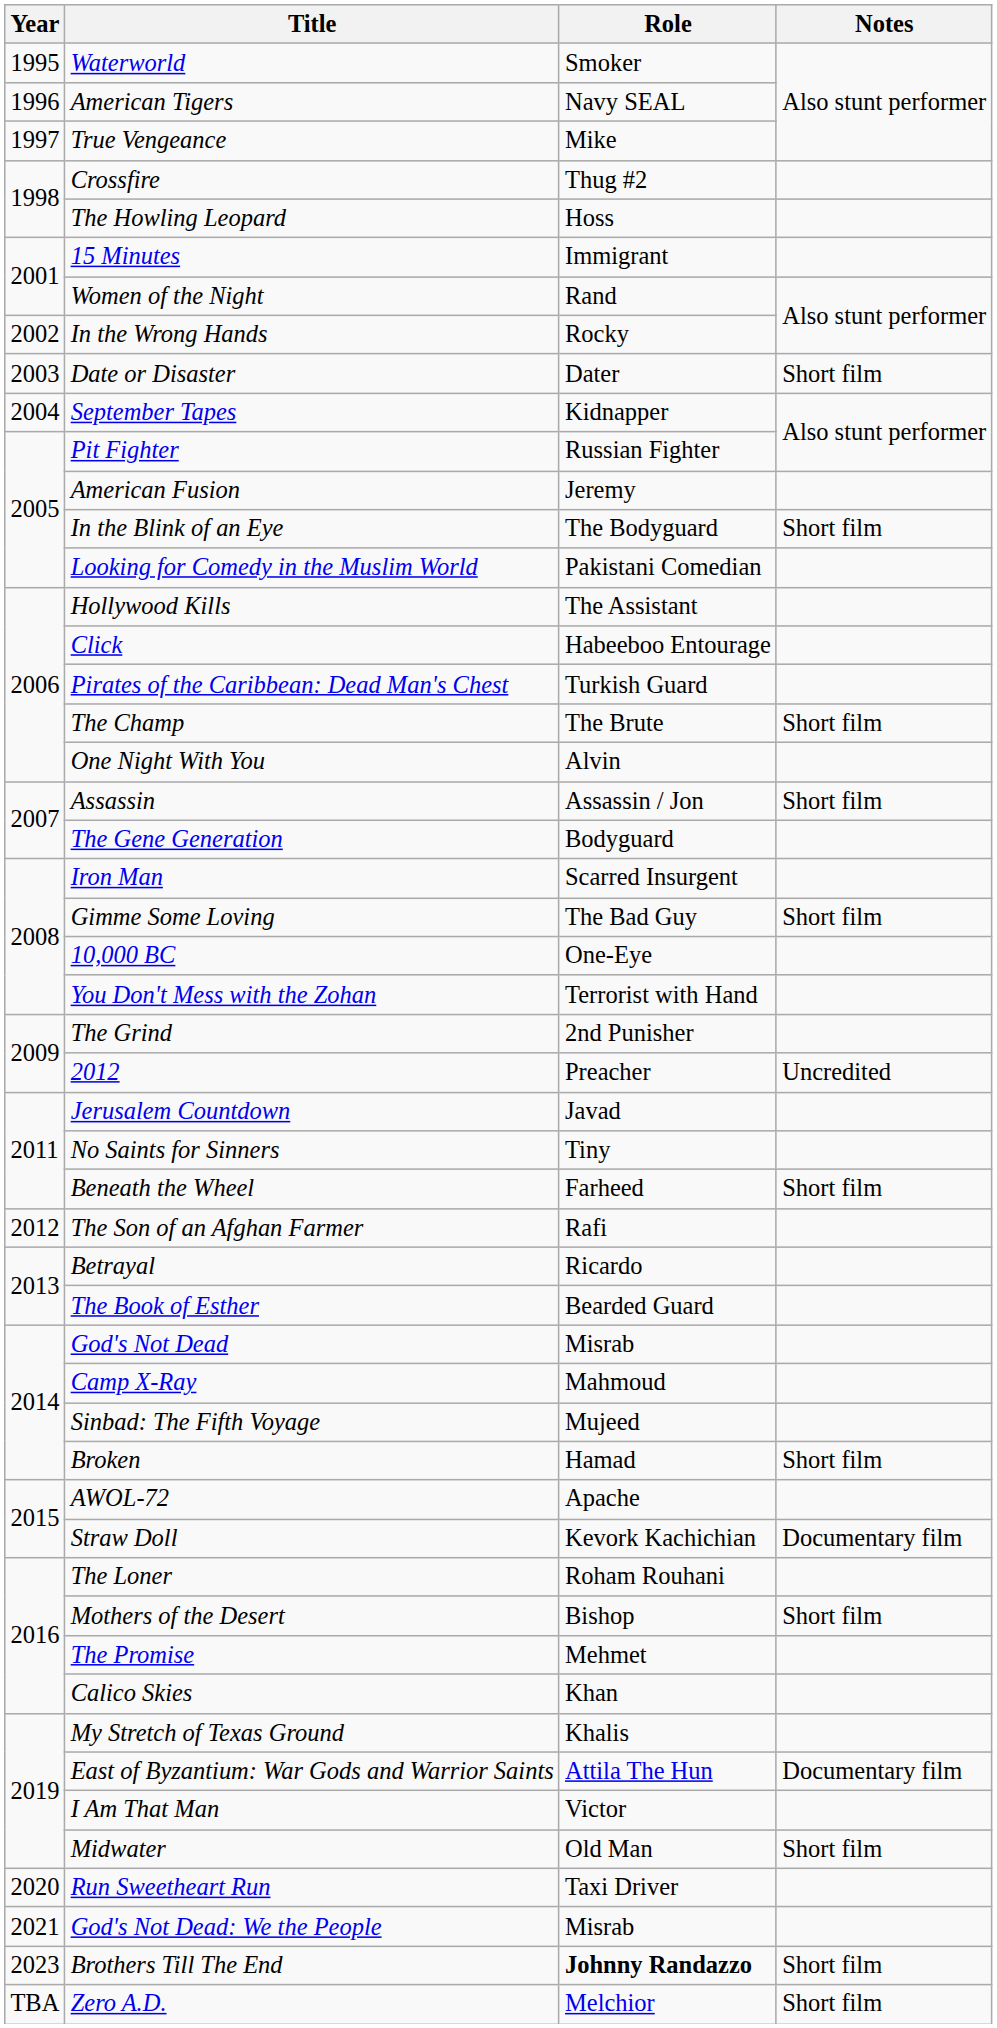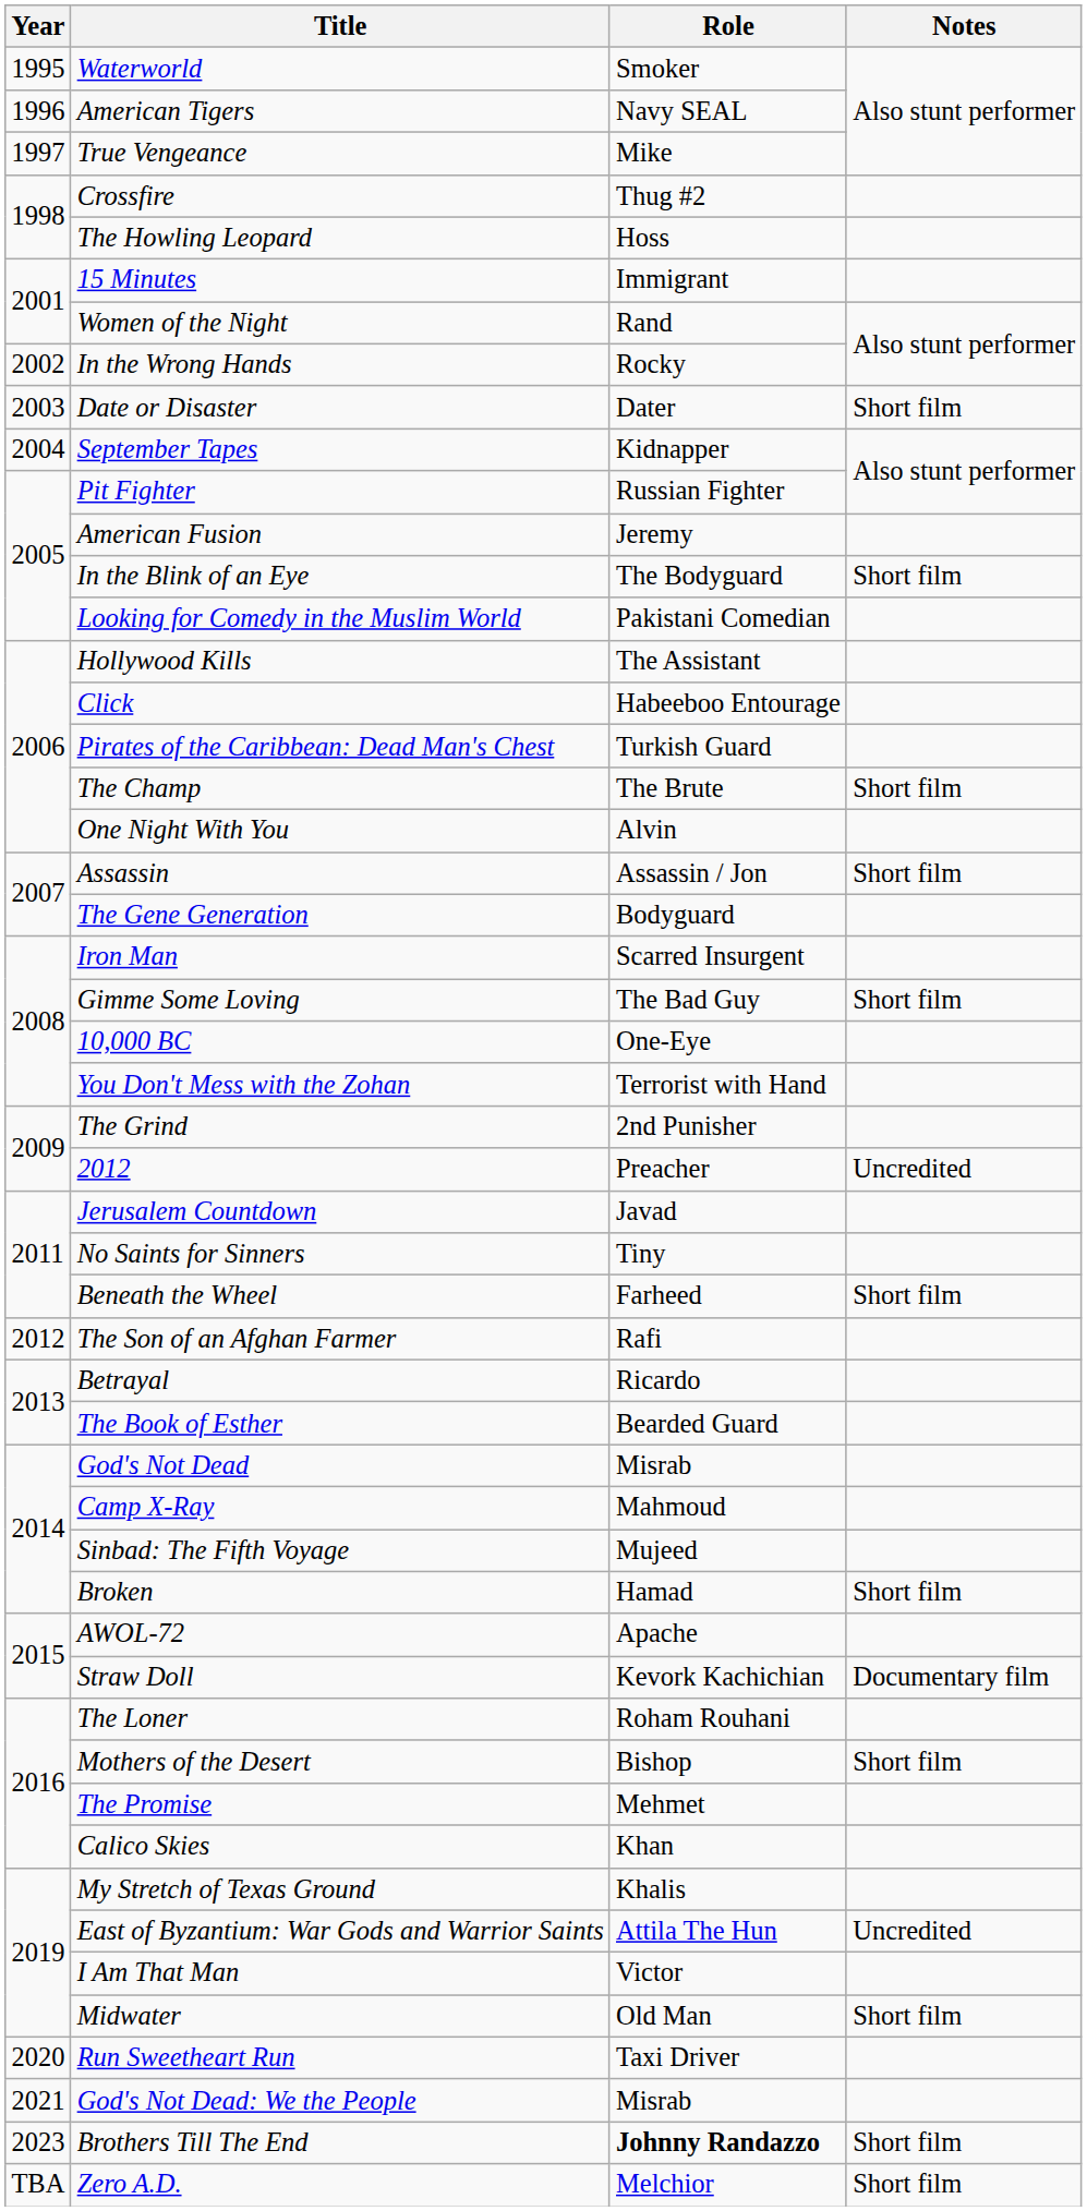 <table class="wikitable">
 <tr>
 <th>Year</th>
 <th>Title</th>
 <th>Role</th>
 <th>Notes</th>
 </tr>
 <tr>
 <td>1995</td>
 <td><em><a href='#'>Waterworld</a></em></td>
 <td>Smoker</td>
 <td rowspan="3">Also stunt performer</td>
 </tr>
 <tr>
 <td>1996</td>
 <td><em>American Tigers</em></td>
 <td>Navy SEAL</td>
 </tr>
 <tr>
 <td>1997</td>
 <td><em>True Vengeance</em></td>
 <td>Mike</td>
 </tr>
 <tr>
 <td rowspan="2">1998</td>
 <td><em>Crossfire</em></td>
 <td>Thug #2</td>
 <td></td>
 </tr>
 <tr>
 <td><em>The Howling Leopard</em></td>
 <td>Hoss</td>
 <td></td>
 </tr>
 <tr>
 <td rowspan="2">2001</td>
 <td><em><a href='#'>15 Minutes</a></em></td>
 <td>Immigrant</td>
 <td></td>
 </tr>
 <tr>
 <td><em>Women of the Night</em></td>
 <td>Rand</td>
 <td rowspan="2">Also stunt performer</td>
 </tr>
 <tr>
 <td>2002</td>
 <td><em>In the Wrong Hands</em></td>
 <td>Rocky</td>
 </tr>
 <tr>
 <td>2003</td>
 <td><em>Date or Disaster</em></td>
 <td>Dater</td>
 <td>Short film</td>
 </tr>
 <tr>
 <td>2004</td>
 <td><em><a href='#'>September Tapes</a></em></td>
 <td>Kidnapper</td>
 <td rowspan="2">Also stunt performer</td>
 </tr>
 <tr>
 <td rowspan="4">2005</td>
 <td><em><a href='#'>Pit Fighter</a></em></td>
 <td>Russian Fighter</td>
 </tr>
 <tr>
 <td><em>American Fusion</em></td>
 <td>Jeremy</td>
 <td></td>
 </tr>
 <tr>
 <td><em>In the Blink of an Eye</em></td>
 <td>The Bodyguard</td>
 <td>Short film</td>
 </tr>
 <tr>
 <td><em><a href='#'>Looking for Comedy in the Muslim World</a></em></td>
 <td>Pakistani Comedian</td>
 <td></td>
 </tr>
 <tr>
 <td rowspan="5">2006</td>
 <td><em>Hollywood Kills</em></td>
 <td>The Assistant</td>
 <td></td>
 </tr>
 <tr>
 <td><em><a href='#'>Click</a></em></td>
 <td>Habeeboo Entourage</td>
 <td></td>
 </tr>
 <tr>
 <td><em><a href='#'>Pirates of the Caribbean: Dead Man's Chest</a></em></td>
 <td>Turkish Guard</td>
 <td></td>
 </tr>
 <tr>
 <td><em>The Champ</em></td>
 <td>The Brute</td>
 <td>Short film</td>
 </tr>
 <tr>
 <td><em>One Night With You</em></td>
 <td>Alvin</td>
 <td></td>
 </tr>
 <tr>
 <td rowspan="2">2007</td>
 <td><em>Assassin</em></td>
 <td>Assassin / Jon</td>
 <td>Short film</td>
 </tr>
 <tr>
 <td><em><a href='#'>The Gene Generation</a></em></td>
 <td>Bodyguard</td>
 <td></td>
 </tr>
 <tr>
 <td rowspan="4">2008</td>
 <td><em><a href='#'>Iron Man</a></em></td>
 <td>Scarred Insurgent</td>
 <td></td>
 </tr>
 <tr>
 <td><em>Gimme Some Loving</em></td>
 <td>The Bad Guy</td>
 <td>Short film</td>
 </tr>
 <tr>
 <td><em><a href='#'>10,000 BC</a></em></td>
 <td>One-Eye</td>
 <td></td>
 </tr>
 <tr>
 <td><em><a href='#'>You Don't Mess with the Zohan</a></em></td>
 <td>Terrorist with Hand</td>
 <td></td>
 </tr>
 <tr>
 <td rowspan="2">2009</td>
 <td><em>The Grind</em></td>
 <td>2nd Punisher</td>
 <td></td>
 </tr>
 <tr>
 <td><em><a href='#'>2012</a></em></td>
 <td>Preacher</td>
 <td>Uncredited</td>
 </tr>
 <tr>
 <td rowspan="3">2011</td>
 <td><em><a href='#'>Jerusalem Countdown</a></em></td>
 <td>Javad</td>
 <td></td>
 </tr>
 <tr>
 <td><em>No Saints for Sinners</em></td>
 <td>Tiny</td>
 <td></td>
 </tr>
 <tr>
 <td><em>Beneath the Wheel</em></td>
 <td>Farheed</td>
 <td>Short film</td>
 </tr>
 <tr>
 <td>2012</td>
 <td><em>The Son of an Afghan Farmer</em></td>
 <td>Rafi</td>
 <td></td>
 </tr>
 <tr>
 <td rowspan="2">2013</td>
 <td><em>Betrayal</em></td>
 <td>Ricardo</td>
 <td></td>
 </tr>
 <tr>
 <td><em><a href='#'>The Book of Esther</a></em></td>
 <td>Bearded Guard</td>
 <td></td>
 </tr>
 <tr>
 <td rowspan="4">2014</td>
 <td><em><a href='#'>God's Not Dead</a></em></td>
 <td>Misrab</td>
 <td></td>
 </tr>
 <tr>
 <td><em><a href='#'>Camp X-Ray</a></em></td>
 <td>Mahmoud</td>
 <td></td>
 </tr>
 <tr>
 <td><em>Sinbad: The Fifth Voyage</em></td>
 <td>Mujeed</td>
 <td></td>
 </tr>
 <tr>
 <td><em>Broken</em></td>
 <td>Hamad</td>
 <td>Short film</td>
 </tr>
 <tr>
 <td rowspan="2">2015</td>
 <td><em>AWOL-72</em></td>
 <td>Apache</td>
 <td></td>
 </tr>
 <tr>
 <td><em>Straw Doll</em></td>
 <td>Kevork Kachichian</td>
 <td>Documentary film</td>
 </tr>
 <tr>
 <td rowspan="4">2016</td>
 <td><em>The Loner</em></td>
 <td>Roham Rouhani</td>
 <td></td>
 </tr>
 <tr>
 <td><em>Mothers of the Desert</em></td>
 <td>Bishop</td>
 <td>Short film</td>
 </tr>
 <tr>
 <td><em><a href='#'>The Promise</a></em></td>
 <td>Mehmet</td>
 <td></td>
 </tr>
 <tr>
 <td><em>Calico Skies</em></td>
 <td>Khan</td>
 <td></td>
 </tr>
 <tr>
 <td rowspan="4">2019</td>
 <td><em>My Stretch of Texas Ground</em></td>
 <td>Khalis</td>
 <td></td>
 </tr>
 <tr>
 <td><em>East of Byzantium: War Gods and Warrior Saints</em></td>
 <td><a href='#'>Attila The Hun</a></td>
-<td>Documentary film</td>
+<td>Uncredited</td>
 </tr>
 <tr>
 <td><em>I Am That Man</em></td>
 <td>Victor</td>
 <td></td>
 </tr>
 <tr>
 <td><em>Midwater</em></td>
 <td>Old Man</td>
 <td>Short film</td>
 </tr>
 <tr>
 <td>2020</td>
 <td><em><a href='#'>Run Sweetheart Run</a></em></td>
 <td>Taxi Driver</td>
 <td></td>
 </tr>
 <tr>
 <td>2021</td>
 <td><em><a href='#'>God's Not Dead: We the People</a></em></td>
 <td>Misrab</td>
 <td></td>
 </tr>
 <tr>
 <td>2023</td>
 <td><em>Brothers Till The End</em></td>
 <td><strong>Johnny Randazzo</strong></td>
 <td>Short film</td>
 </tr>
 <tr>
 <td>TBA</td>
 <td><em><a href='#'>Zero A.D.</a></em></td>
 <td><a href='#'>Melchior</a></td>
 <td>Short film</td>
 </tr>
 </table>
